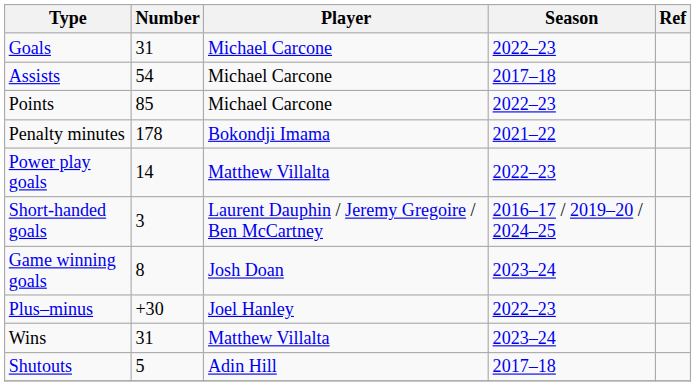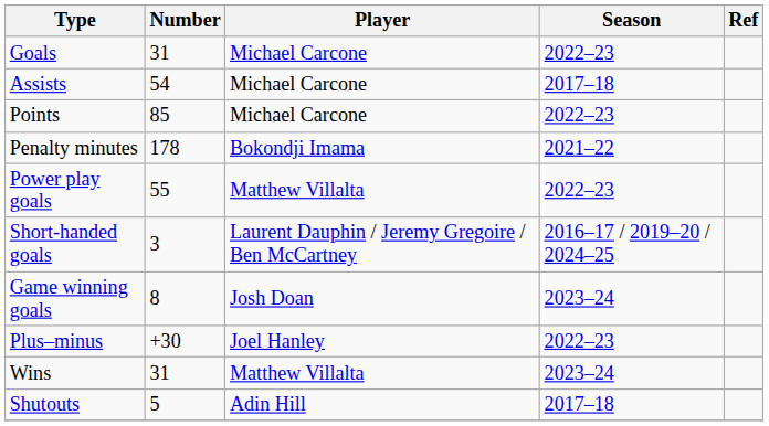 <table class="wikitable plainrowheaders sortable" style="font-size:100%;">
 <tr>
 <th scope="col">Type</th>
 <th scope="col">Number</th>
 <th scope="col">Player</th>
 <th scope="col">Season</th>
 <th scope="col">Ref</th>
 </tr>
 <tr>
 <td><a href='#'>Goals</a></td>
 <td>31</td>
 <td><a href='#'>Michael Carcone</a></td>
 <td><a href='#'>2022–23</a></td>
 <td></td>
 </tr>
 <tr>
 <td><a href='#'>Assists</a></td>
 <td>54</td>
 <td>Michael Carcone</td>
 <td><a href='#'>2017–18</a></td>
 <td></td>
 </tr>
 <tr>
 <td>Points</td>
 <td>85</td>
 <td>Michael Carcone</td>
 <td><a href='#'>2022–23</a></td>
 <td></td>
 </tr>
 <tr>
 <td>Penalty minutes</td>
 <td>178</td>
 <td><a href='#'>Bokondji Imama</a></td>
 <td><a href='#'>2021–22</a></td>
 <td></td>
 </tr>
 <tr>
 <td><a href='#'>Power play goals</a></td>
-<td>14</td>
+<td>55</td>
 <td><a href='#'>Matthew Villalta</a></td>
 <td><a href='#'>2022–23</a></td>
 <td></td>
 </tr>
 <tr>
 <td><a href='#'>Short-handed goals</a></td>
 <td>3</td>
 <td><a href='#'>Laurent Dauphin</a> / <a href='#'>Jeremy Gregoire</a> / <a href='#'>Ben McCartney</a></td>
 <td><a href='#'>2016–17</a> / <a href='#'>2019–20</a> / <a href='#'>2024–25</a></td>
 <td></td>
 </tr>
 <tr>
 <td><a href='#'>Game winning goals</a></td>
 <td>8</td>
 <td><a href='#'>Josh Doan</a></td>
 <td><a href='#'>2023–24</a></td>
 <td></td>
 </tr>
 <tr>
 <td><a href='#'>Plus–minus</a></td>
 <td>+30</td>
 <td><a href='#'>Joel Hanley</a></td>
 <td><a href='#'>2022–23</a></td>
 <td></td>
 </tr>
 <tr>
 <td>Wins</td>
 <td>31</td>
 <td><a href='#'>Matthew Villalta</a></td>
 <td><a href='#'>2023–24</a></td>
 <td></td>
 </tr>
 <tr>
 <td><a href='#'>Shutouts</a></td>
 <td>5</td>
 <td><a href='#'>Adin Hill</a></td>
 <td><a href='#'>2017–18</a></td>
 <td></td>
 </tr>
 <tr>
 </tr>
 </table>
